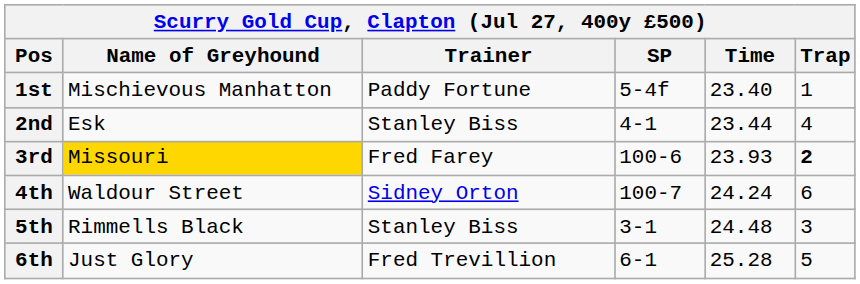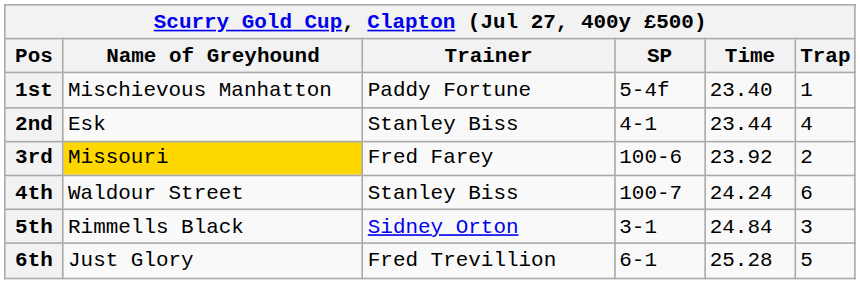 <table class="wikitable">
 <tr>
 <th colspan="6"><a href='#'>Scurry Gold Cup</a>, <a href='#'>Clapton</a> (Jul 27, 400y £500)</th>
 </tr>
 <tr>
 <th width=30>Pos</th>
 <th width=180>Name of Greyhound</th>
 <th width=150>Trainer</th>
 <th width=50>SP</th>
 <th width=50>Time</th>
 <th width=30>Trap</th>
 </tr>
 <tr>
 <th>1st</th>
 <td>Mischievous Manhatton</td>
 <td>Paddy Fortune</td>
 <td>5-4f</td>
 <td>23.40</td>
 <td>1</td>
 </tr>
 <tr>
 <th>2nd</th>
 <td>Esk</td>
 <td>Stanley Biss</td>
 <td>4-1</td>
 <td>23.44</td>
 <td>4</td>
 </tr>
 <tr>
 <th>3rd</th>
 <td style="background: gold;">Missouri</td>
 <td>Fred Farey</td>
 <td>100-6</td>
-<td>23.93</td>
-<td><strong>2</strong></td>
+<td>23.92</td>
+<td>2</td>
 </tr>
 <tr>
 <th>4th</th>
 <td>Waldour Street</td>
-<td><a href='#'>Sidney Orton</a></td>
+<td>Stanley Biss</td>
 <td>100-7</td>
 <td>24.24</td>
 <td>6</td>
 </tr>
 <tr>
 <th>5th</th>
 <td>Rimmells Black</td>
-<td>Stanley Biss</td>
+<td><a href='#'>Sidney Orton</a></td>
 <td>3-1</td>
-<td>24.48</td>
+<td>24.84</td>
 <td>3</td>
 </tr>
 <tr>
 <th>6th</th>
 <td>Just Glory</td>
 <td>Fred Trevillion</td>
 <td>6-1</td>
 <td>25.28</td>
 <td>5</td>
 </tr>
 </table>
